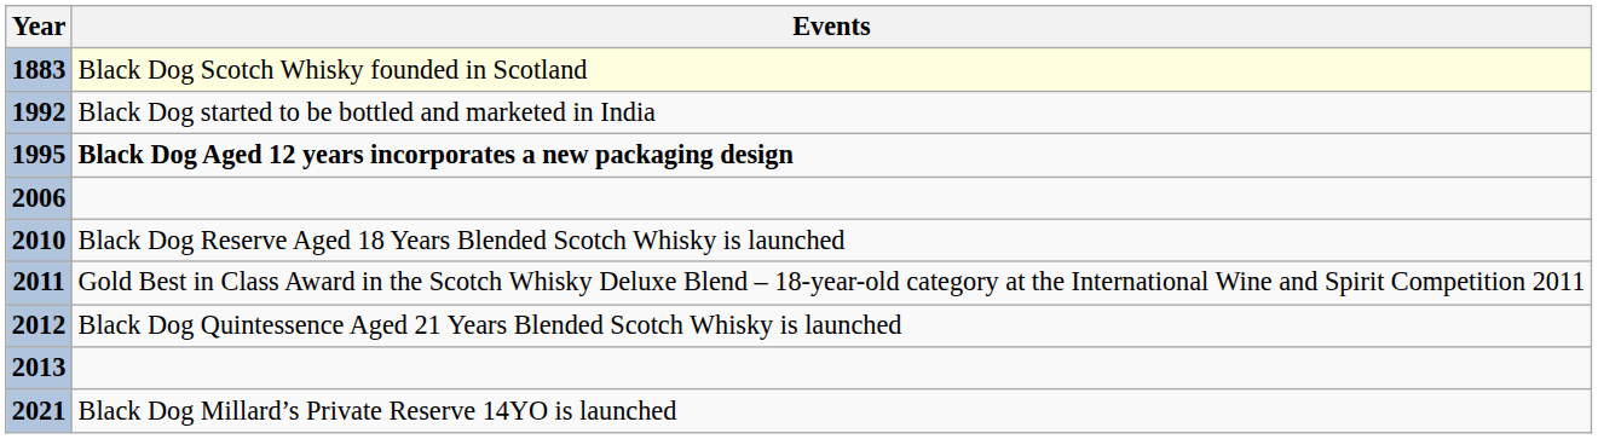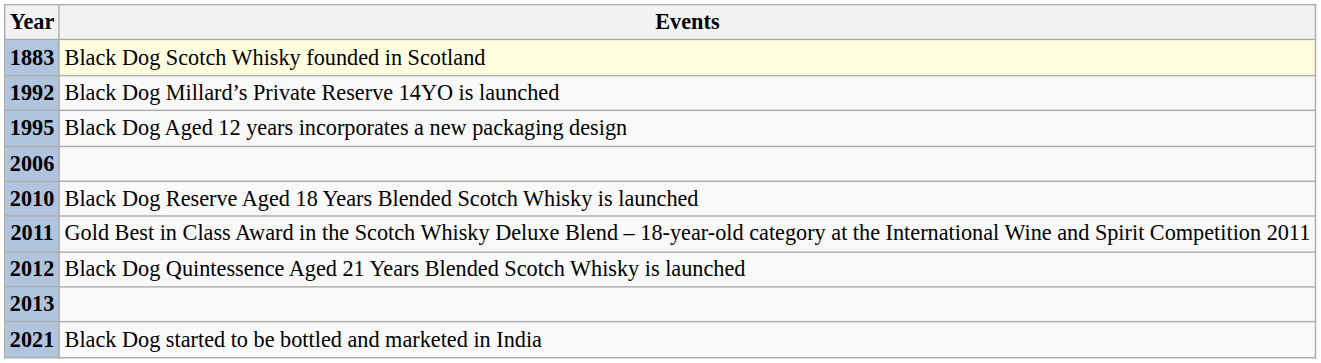 <table class="wikitable">
 <tr>
 <th>Year</th>
 <th>Events</th>
 </tr>
 <tr>
 <th style="background:#b0c4de;">1883</th>
 <td style="background: lightyellow;">Black Dog Scotch Whisky founded in Scotland</td>
 </tr>
 <tr>
 <th style="background:#b0c4de;">1992</th>
-<td>Black Dog started to be bottled and marketed in India</td>
+<td>Black Dog Millard’s Private Reserve 14YO is launched</td>
 </tr>
 <tr>
 <th style="background:#b0c4de;">1995</th>
-<td><strong>Black Dog Aged 12 years incorporates a new packaging design</strong></td>
+<td>Black Dog Aged 12 years incorporates a new packaging design</td>
 </tr>
 <tr>
 <th style="background:#b0c4de;">2006</th>
 <td></td>
 </tr>
 <tr>
 <th style="background:#b0c4de;">2010</th>
 <td>Black Dog Reserve Aged 18 Years Blended Scotch Whisky is launched</td>
 </tr>
 <tr>
 <th style="background:#b0c4de;">2011</th>
 <td>Gold Best in Class Award in the Scotch Whisky Deluxe Blend – 18-year-old category at the International Wine and Spirit Competition 2011</td>
 </tr>
 <tr>
 <th style="background:#b0c4de;">2012</th>
 <td>Black Dog Quintessence Aged 21 Years Blended Scotch Whisky is launched</td>
 </tr>
 <tr>
 <th style="background:#b0c4de;">2013</th>
 <td></td>
 </tr>
 <tr>
 <th style="background:#b0c4de;">2021</th>
-<td>Black Dog Millard’s Private Reserve 14YO is launched</td>
+<td>Black Dog started to be bottled and marketed in India</td>
 </tr>
 </table>
